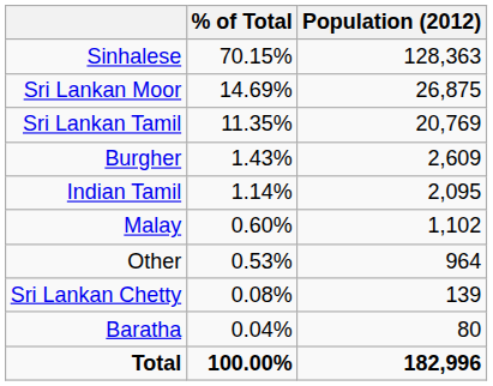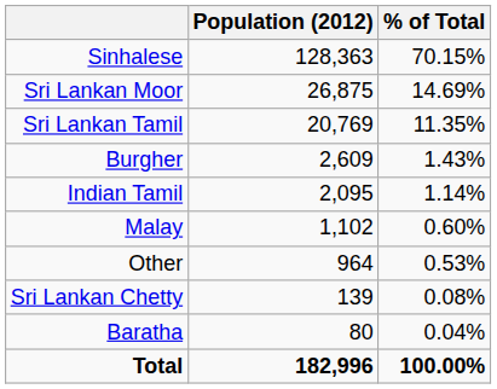 <table class="wikitable" | style="text-align:right;">
 <tr>
 <th></th>
+<th>Population (2012)</th>
 <th>% of Total</th>
-<th>Population (2012)</th>
 </tr>
 <tr>
 <td><a href='#'>Sinhalese</a></td>
+<td>128,363</td>
 <td>70.15%</td>
-<td>128,363</td>
 </tr>
 <tr>
 <td><a href='#'>Sri Lankan Moor</a></td>
+<td>26,875</td>
 <td>14.69%</td>
-<td>26,875</td>
 </tr>
 <tr>
 <td><a href='#'>Sri Lankan Tamil</a></td>
+<td>20,769</td>
 <td>11.35%</td>
-<td>20,769</td>
 </tr>
 <tr>
 <td><a href='#'>Burgher</a></td>
+<td>2,609</td>
 <td>1.43%</td>
-<td>2,609</td>
 </tr>
 <tr>
 <td><a href='#'>Indian Tamil</a></td>
+<td>2,095</td>
 <td>1.14%</td>
-<td>2,095</td>
 </tr>
 <tr>
 <td><a href='#'>Malay</a></td>
+<td>1,102</td>
 <td>0.60%</td>
-<td>1,102</td>
 </tr>
 <tr>
 <td>Other</td>
+<td>964</td>
 <td>0.53%</td>
-<td>964</td>
 </tr>
 <tr>
 <td><a href='#'>Sri Lankan Chetty</a></td>
+<td>139</td>
 <td>0.08%</td>
-<td>139</td>
 </tr>
 <tr>
 <td><a href='#'>Baratha</a></td>
+<td>80</td>
 <td>0.04%</td>
-<td>80</td>
 </tr>
 <tr>
 <td><strong>Total</strong></td>
+<td><strong>182,996</strong></td>
 <td><strong>100.00%</strong></td>
-<td><strong>182,996</strong></td>
 </tr>
 </table>
